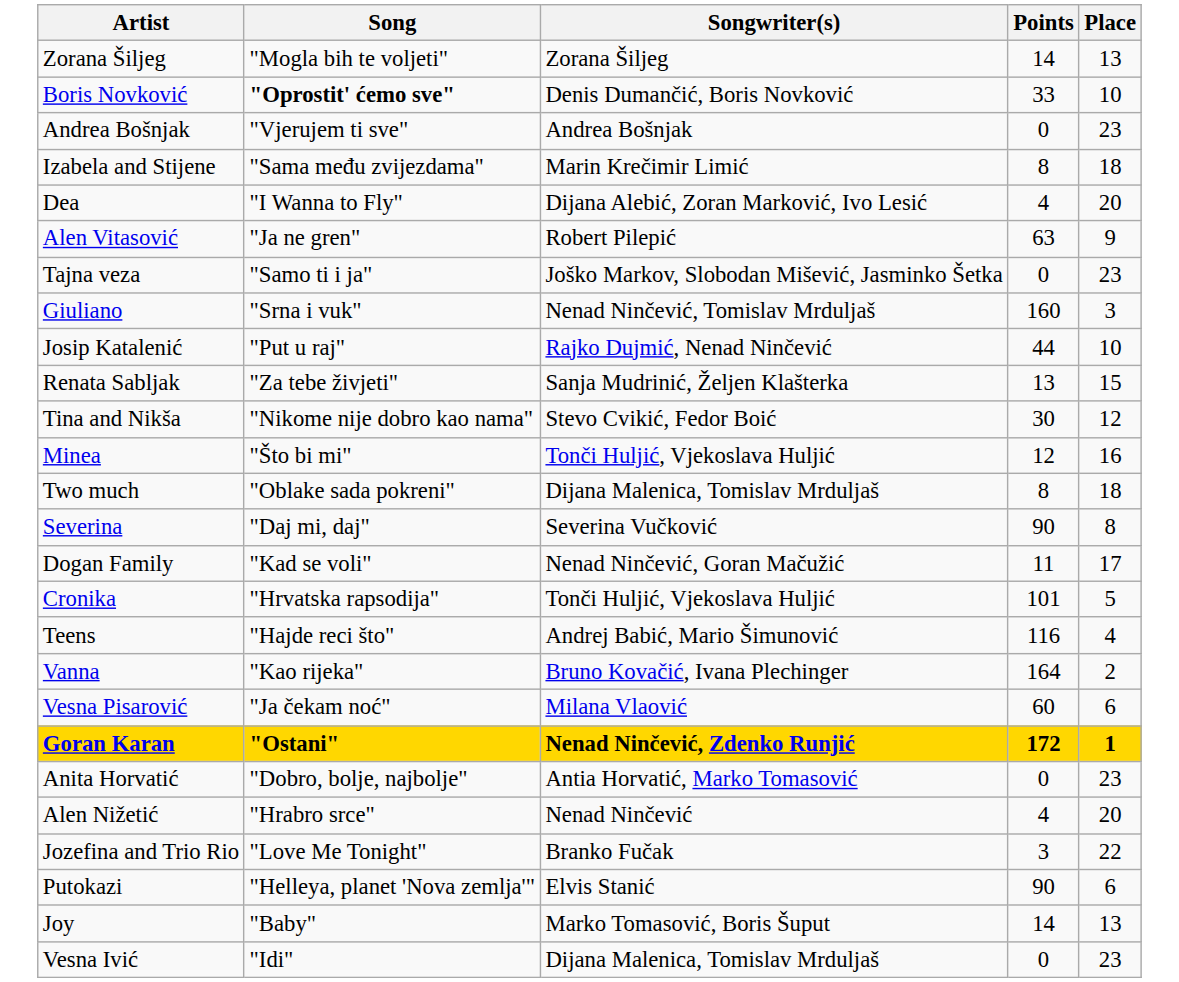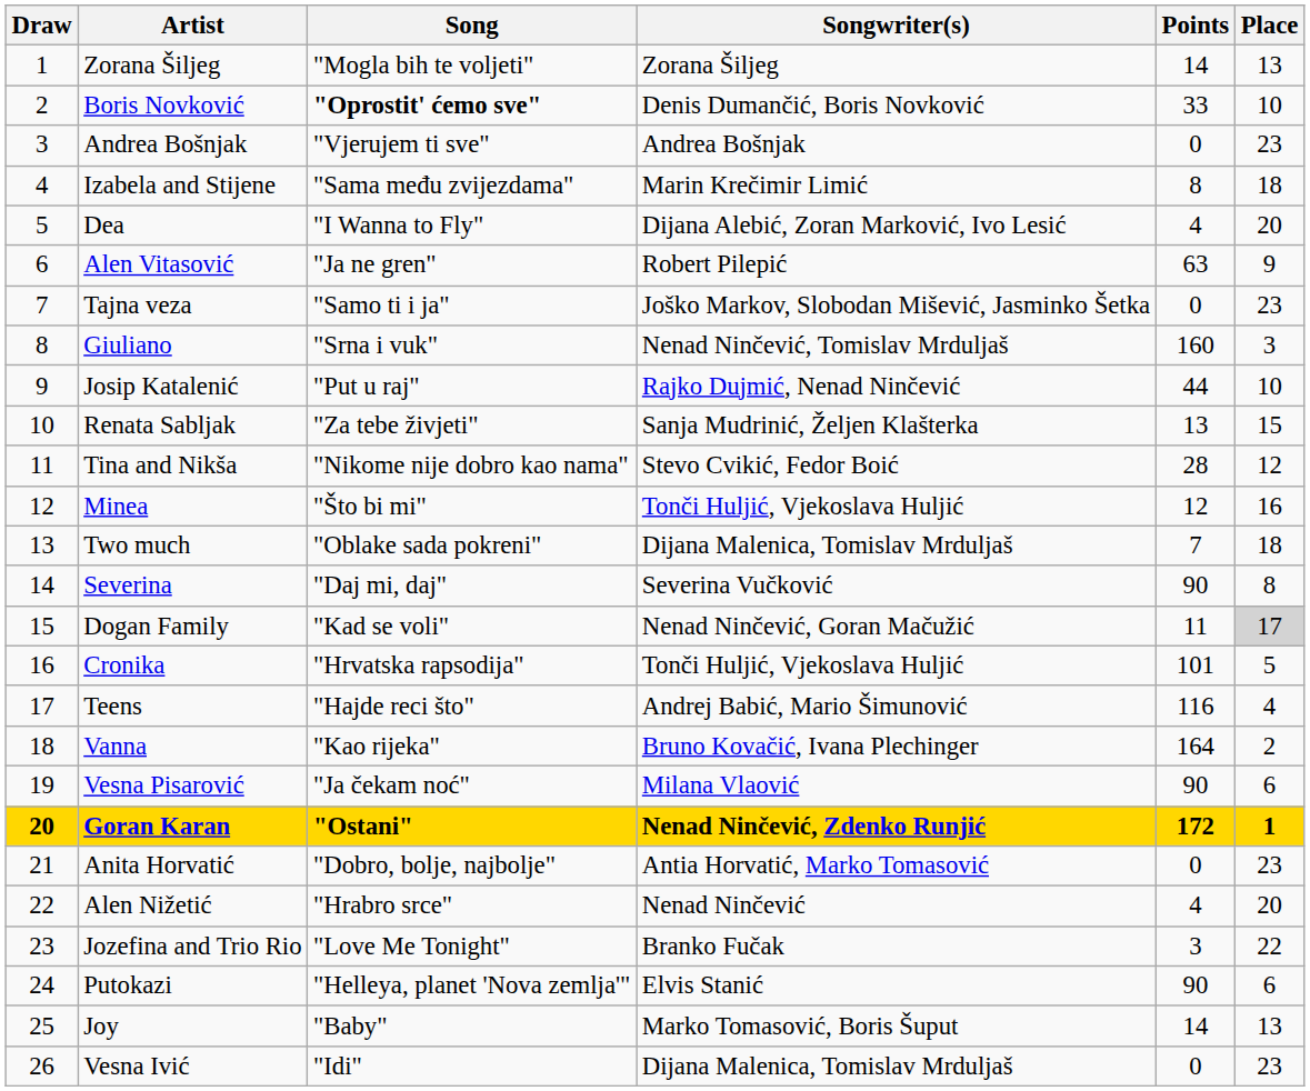 <table class="sortable wikitable" style="margin: 1em auto 1em auto; text-align:center">
 <tr>
+<th>Draw</th>
 <th>Artist</th>
 <th>Song</th>
 <th>Songwriter(s)</th>
 <th>Points</th>
 <th>Place</th>
 </tr>
 <tr>
+<td>1</td>
 <td align="left">Zorana Šiljeg</td>
 <td align="left">"Mogla bih te voljeti"</td>
 <td align="left">Zorana Šiljeg</td>
 <td>14</td>
 <td>13</td>
 </tr>
 <tr>
+<td>2</td>
 <td align="left"><a href='#'>Boris Novković</a></td>
 <td align="left"><strong>"Oprostit' ćemo sve"</strong></td>
 <td align="left">Denis Dumančić, Boris Novković</td>
 <td>33</td>
 <td>10</td>
 </tr>
 <tr>
+<td>3</td>
 <td align="left">Andrea Bošnjak</td>
 <td align="left">"Vjerujem ti sve"</td>
 <td align="left">Andrea Bošnjak</td>
 <td>0</td>
 <td>23</td>
 </tr>
 <tr>
+<td>4</td>
 <td align="left">Izabela and Stijene</td>
 <td align="left">"Sama među zvijezdama"</td>
 <td align="left">Marin Krečimir Limić</td>
 <td>8</td>
 <td>18</td>
 </tr>
 <tr>
+<td>5</td>
 <td align="left">Dea</td>
 <td align="left">"I Wanna to Fly"</td>
 <td align="left">Dijana Alebić, Zoran Marković, Ivo Lesić</td>
 <td>4</td>
 <td>20</td>
 </tr>
 <tr>
+<td>6</td>
 <td align="left"><a href='#'>Alen Vitasović</a></td>
 <td align="left">"Ja ne gren"</td>
 <td align="left">Robert Pilepić</td>
 <td>63</td>
 <td>9</td>
 </tr>
 <tr>
+<td>7</td>
 <td align="left">Tajna veza</td>
 <td align="left">"Samo ti i ja"</td>
 <td align="left">Joško Markov, Slobodan Mišević, Jasminko Šetka</td>
 <td>0</td>
 <td>23</td>
 </tr>
 <tr>
+<td>8</td>
 <td align="left"><a href='#'>Giuliano</a></td>
 <td align="left">"Srna i vuk"</td>
 <td align="left">Nenad Ninčević, Tomislav Mrduljaš</td>
 <td>160</td>
 <td>3</td>
 </tr>
 <tr>
+<td>9</td>
 <td align="left">Josip Katalenić</td>
 <td align="left">"Put u raj"</td>
 <td align="left"><a href='#'>Rajko Dujmić</a>, Nenad Ninčević</td>
 <td>44</td>
 <td>10</td>
 </tr>
 <tr>
+<td>10</td>
 <td align="left">Renata Sabljak</td>
 <td align="left">"Za tebe živjeti"</td>
 <td align="left">Sanja Mudrinić, Željen Klašterka</td>
 <td>13</td>
 <td>15</td>
 </tr>
 <tr>
+<td>11</td>
 <td align="left">Tina and Nikša</td>
 <td align="left">"Nikome nije dobro kao nama"</td>
 <td align="left">Stevo Cvikić, Fedor Boić</td>
-<td>30</td>
+<td>28</td>
 <td>12</td>
 </tr>
 <tr>
+<td>12</td>
 <td align="left"><a href='#'>Minea</a></td>
 <td align="left">"Što bi mi"</td>
 <td align="left"><a href='#'>Tonči Huljić</a>, Vjekoslava Huljić</td>
 <td>12</td>
 <td>16</td>
 </tr>
 <tr>
+<td>13</td>
 <td align="left">Two much</td>
 <td align="left">"Oblake sada pokreni"</td>
 <td align="left">Dijana Malenica, Tomislav Mrduljaš</td>
-<td>8</td>
+<td>7</td>
 <td>18</td>
 </tr>
 <tr>
+<td>14</td>
 <td align="left"><a href='#'>Severina</a></td>
 <td align="left">"Daj mi, daj"</td>
 <td align="left">Severina Vučković</td>
 <td>90</td>
 <td>8</td>
 </tr>
 <tr>
+<td>15</td>
 <td align="left">Dogan Family</td>
 <td align="left">"Kad se voli"</td>
 <td align="left">Nenad Ninčević, Goran Mačužić</td>
 <td>11</td>
-<td>17</td>
+<td style="background: lightgrey;">17</td>
 </tr>
 <tr>
+<td>16</td>
 <td align="left"><a href='#'>Cronika</a></td>
 <td align="left">"Hrvatska rapsodija"</td>
 <td align="left">Tonči Huljić, Vjekoslava Huljić</td>
 <td>101</td>
 <td>5</td>
 </tr>
 <tr>
+<td>17</td>
 <td align="left">Teens</td>
 <td align="left">"Hajde reci što"</td>
 <td align="left">Andrej Babić, Mario Šimunović</td>
 <td>116</td>
 <td>4</td>
 </tr>
 <tr>
+<td>18</td>
 <td align="left"><a href='#'>Vanna</a></td>
 <td align="left">"Kao rijeka"</td>
 <td align="left"><a href='#'>Bruno Kovačić</a>, Ivana Plechinger</td>
 <td>164</td>
 <td>2</td>
 </tr>
 <tr>
+<td>19</td>
 <td align="left"><a href='#'>Vesna Pisarović</a></td>
 <td align="left">"Ja čekam noć"</td>
 <td align="left"><a href='#'>Milana Vlaović</a></td>
-<td>60</td>
+<td>90</td>
 <td>6</td>
 </tr>
 <tr style="font-weight:bold; background:gold;">
+<td>20</td>
 <td align="left"><a href='#'>Goran Karan</a></td>
 <td align="left">"Ostani"</td>
 <td align="left">Nenad Ninčević, <a href='#'>Zdenko Runjić</a></td>
 <td>172</td>
 <td>1</td>
 </tr>
 <tr>
+<td>21</td>
 <td align="left">Anita Horvatić</td>
 <td align="left">"Dobro, bolje, najbolje"</td>
 <td align="left">Antia Horvatić, <a href='#'>Marko Tomasović</a></td>
 <td>0</td>
 <td>23</td>
 </tr>
 <tr>
+<td>22</td>
 <td align="left">Alen Nižetić</td>
 <td align="left">"Hrabro srce"</td>
 <td align="left">Nenad Ninčević</td>
 <td>4</td>
 <td>20</td>
 </tr>
 <tr>
+<td>23</td>
 <td align="left">Jozefina and Trio Rio</td>
 <td align="left">"Love Me Tonight"</td>
 <td align="left">Branko Fučak</td>
 <td>3</td>
 <td>22</td>
 </tr>
 <tr>
+<td>24</td>
 <td align="left">Putokazi</td>
 <td align="left">"Helleya, planet 'Nova zemlja'"</td>
 <td align="left">Elvis Stanić</td>
 <td>90</td>
 <td>6</td>
 </tr>
 <tr>
+<td>25</td>
 <td align="left">Joy</td>
 <td align="left">"Baby"</td>
 <td align="left">Marko Tomasović, Boris Šuput</td>
 <td>14</td>
 <td>13</td>
 </tr>
 <tr>
+<td>26</td>
 <td align="left">Vesna Ivić</td>
 <td align="left">"Idi"</td>
 <td align="left">Dijana Malenica, Tomislav Mrduljaš</td>
 <td>0</td>
 <td>23</td>
 </tr>
 </table>
